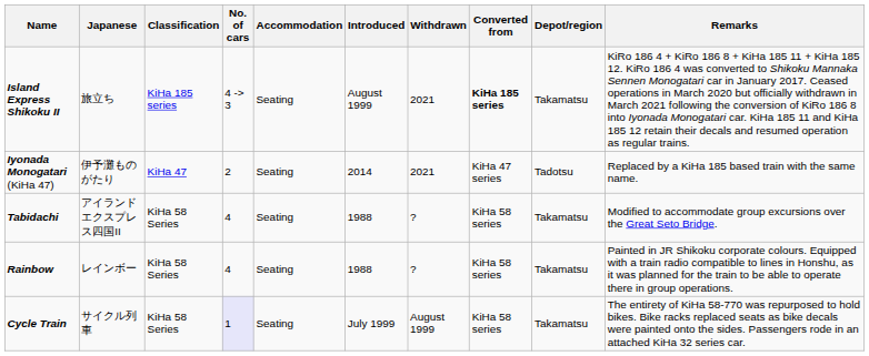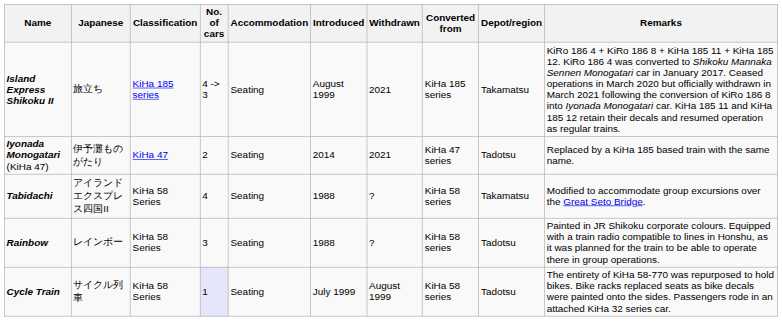 <table class="wikitable">
 <tr>
 <th>Name</th>
 <th>Japanese</th>
 <th>Classification</th>
 <th>No. of cars</th>
 <th>Accommodation</th>
 <th>Introduced</th>
 <th>Withdrawn</th>
 <th>Converted from</th>
 <th>Depot/region</th>
 <th>Remarks</th>
 </tr>
 <tr>
 <td><strong><em>Island Express Shikoku II</em></strong></td>
 <td>旅立ち</td>
 <td><a href='#'>KiHa 185 series</a></td>
 <td>4 -> 3</td>
 <td>Seating</td>
 <td>August 1999</td>
 <td>2021</td>
-<td><strong>KiHa 185 series</strong></td>
+<td>KiHa 185 series</td>
 <td>Takamatsu</td>
 <td>KiRo 186 4 + KiRo 186 8 + KiHa 185 11 + KiHa 185 12. KiRo 186 4 was converted to <em>Shikoku Mannaka Sennen Monogatari</em> car in January 2017. Ceased operations in March 2020 but officially withdrawn in March 2021 following the conversion of KiRo 186 8 into <em>Iyonada Monogatari</em> car. KiHa 185 11 and KiHa 185 12 retain their decals and resumed operation as regular trains.</td>
 </tr>
 <tr>
 <td><strong><em>Iyonada Monogatari</em></strong> (KiHa 47)</td>
 <td>伊予灘ものがたり</td>
 <td><a href='#'>KiHa 47</a></td>
 <td>2</td>
 <td>Seating</td>
 <td>2014</td>
 <td>2021</td>
 <td>KiHa 47 series</td>
 <td>Tadotsu</td>
 <td>Replaced by a KiHa 185 based train with the same name.</td>
 </tr>
 <tr>
 <td><strong><em>Tabidachi</em></strong></td>
 <td>アイランドエクスプレス四国II</td>
 <td>KiHa 58 Series</td>
 <td>4</td>
 <td>Seating</td>
 <td>1988</td>
 <td>?</td>
 <td>KiHa 58 series</td>
 <td>Takamatsu</td>
 <td>Modified to accommodate group excursions over the <a href='#'>Great Seto Bridge</a>.</td>
 </tr>
 <tr>
 <td><strong><em>Rainbow</em></strong></td>
 <td>レインボー</td>
 <td>KiHa 58 Series</td>
-<td>4</td>
+<td>3</td>
 <td>Seating</td>
 <td>1988</td>
 <td>?</td>
 <td>KiHa 58 series</td>
-<td>Takamatsu</td>
+<td>Tadotsu</td>
 <td>Painted in JR Shikoku corporate colours. Equipped with a train radio compatible to lines in Honshu, as it was planned for the train to be able to operate there in group operations.</td>
 </tr>
 <tr>
 <td><strong><em>Cycle Train</em></strong></td>
 <td>サイクル列車</td>
 <td>KiHa 58 Series</td>
 <td style="background: lavender;">1</td>
 <td>Seating</td>
 <td>July 1999</td>
 <td>August 1999</td>
 <td>KiHa 58 series</td>
-<td>Takamatsu</td>
+<td>Tadotsu</td>
 <td>The entirety of KiHa 58-770 was repurposed to hold bikes. Bike racks replaced seats as bike decals were painted onto the sides. Passengers rode in an attached KiHa 32 series car.</td>
 </tr>
 </table>
